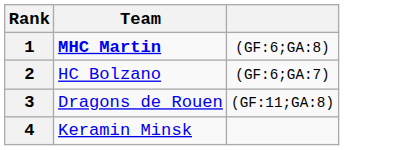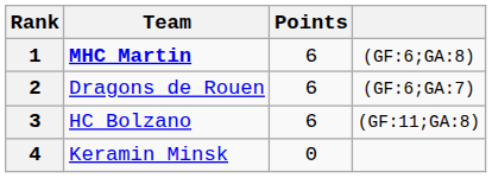 <table class="wikitable" style="text-align: center;">
 <tr>
 <th>Rank</th>
 <th>Team</th>
+<th>Points</th>
 <th></th>
 </tr>
 <tr>
 <th>1</th>
 <td style="text-align: left;"> <strong><a href='#'>MHC Martin</a></strong></td>
+<td>6</td>
 <td><small>(GF:6;GA:8)</small></td>
 </tr>
 <tr>
 <th>2</th>
-<td style="text-align: left;"> <a href='#'>HC Bolzano</a></td>
+<td style="text-align: left;"> <a href='#'>Dragons de Rouen</a></td>
+<td>6</td>
 <td><small>(GF:6;GA:7)</small></td>
 </tr>
 <tr>
 <th>3</th>
-<td style="text-align: left;"> <a href='#'>Dragons de Rouen</a></td>
+<td style="text-align: left;"> <a href='#'>HC Bolzano</a></td>
+<td>6</td>
 <td><small>(GF:11;GA:8)</small></td>
 </tr>
 <tr>
 <th>4</th>
 <td style="text-align: left;"> <a href='#'>Keramin Minsk</a></td>
+<td>0</td>
 <td></td>
 </tr>
 </table>
